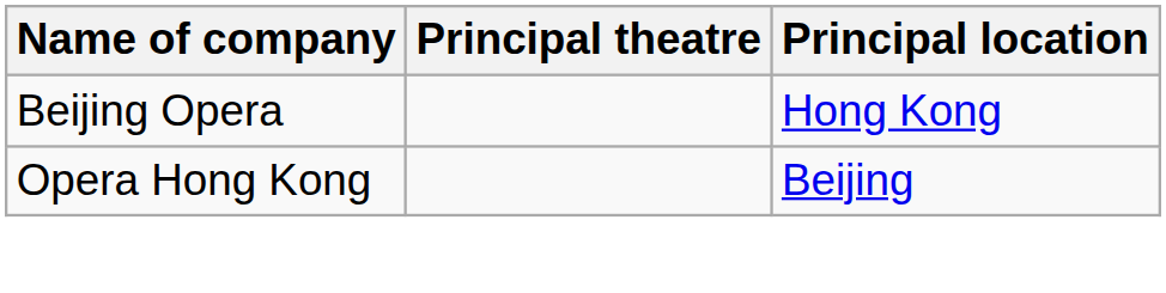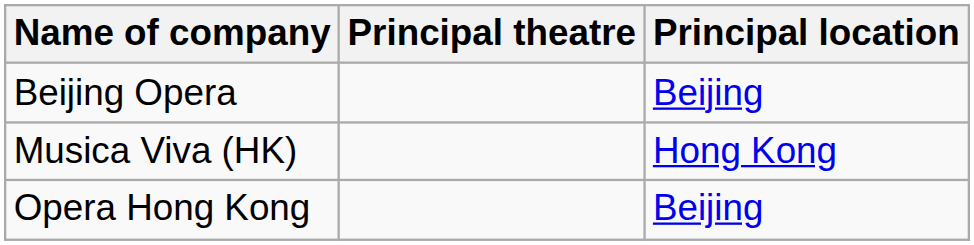 <table class="wikitable">
 <tr>
 <th>Name of company</th>
 <th>Principal theatre</th>
 <th>Principal location</th>
 </tr>
 <tr>
 <td>Beijing Opera</td>
 <td></td>
+<td><a href='#'>Beijing</a></td>
+</tr>
+<tr>
+<td>Musica Viva (HK)</td>
+<td></td>
 <td><a href='#'>Hong Kong</a></td>
 </tr>
 <tr>
 <td>Opera Hong Kong</td>
 <td></td>
 <td><a href='#'>Beijing</a></td>
 </tr>
 </table>
